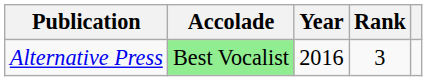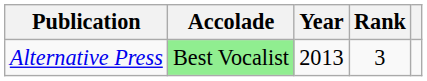 <table class="wikitable plainrowheaders" style="text-align:center">
 <tr>
 <th>Publication</th>
 <th>Accolade</th>
 <th>Year</th>
 <th>Rank</th>
 <th class="unsortable"></th>
 </tr>
 <tr>
 <td><em><a href='#'>Alternative Press</a></em></td>
 <td style="background: lightgreen;">Best Vocalist</td>
-<td>2016</td>
+<td>2013</td>
 <td>3</td>
 <td></td>
 </tr>
 </table>
